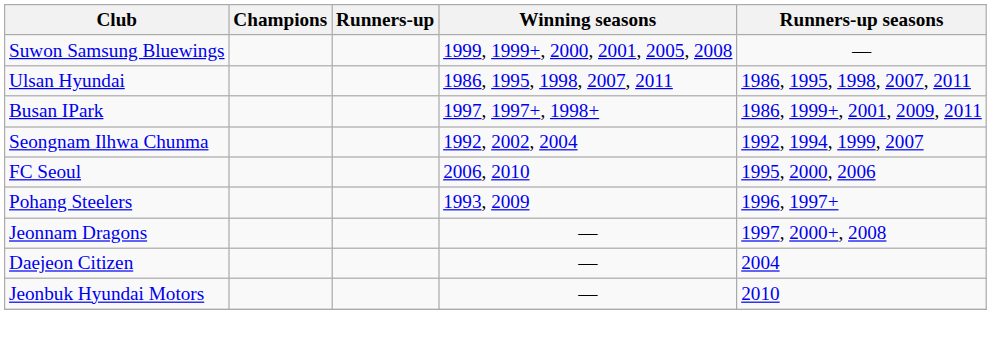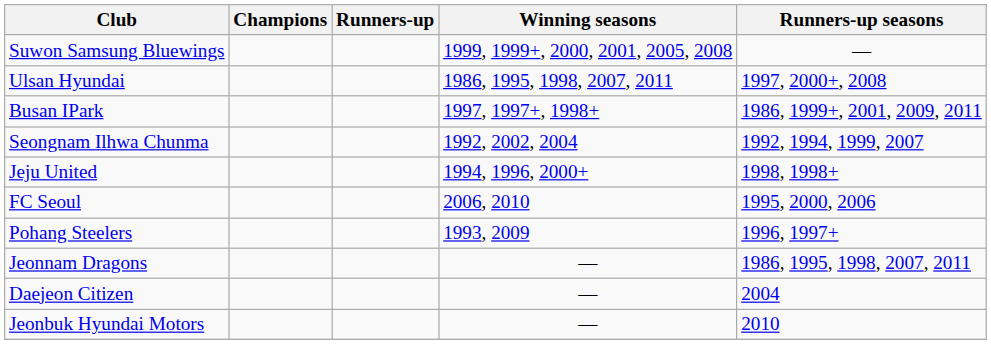 <table class="wikitable">
 <tr>
 <th>Club</th>
 <th>Champions</th>
 <th>Runners-up</th>
 <th>Winning seasons</th>
 <th>Runners-up seasons</th>
 </tr>
 <tr>
 <td><a href='#'>Suwon Samsung Bluewings</a></td>
 <td></td>
 <td></td>
 <td><a href='#'>1999</a>, <a href='#'>1999+</a>, <a href='#'>2000</a>, <a href='#'>2001</a>, <a href='#'>2005</a>, <a href='#'>2008</a></td>
 <td align="center">—</td>
 </tr>
 <tr>
 <td><a href='#'>Ulsan Hyundai</a></td>
 <td></td>
 <td></td>
 <td><a href='#'>1986</a>, <a href='#'>1995</a>, <a href='#'>1998</a>, <a href='#'>2007</a>, <a href='#'>2011</a></td>
-<td><a href='#'>1986</a>, <a href='#'>1995</a>, <a href='#'>1998</a>, <a href='#'>2007</a>, <a href='#'>2011</a></td>
+<td><a href='#'>1997</a>, <a href='#'>2000+</a>, <a href='#'>2008</a></td>
 </tr>
 <tr>
 <td><a href='#'>Busan IPark</a></td>
 <td></td>
 <td></td>
 <td><a href='#'>1997</a>, <a href='#'>1997+</a>, <a href='#'>1998+</a></td>
 <td><a href='#'>1986</a>, <a href='#'>1999+</a>, <a href='#'>2001</a>, <a href='#'>2009</a>, <a href='#'>2011</a></td>
 </tr>
 <tr>
 <td><a href='#'>Seongnam Ilhwa Chunma</a></td>
 <td></td>
 <td></td>
 <td><a href='#'>1992</a>, <a href='#'>2002</a>, <a href='#'>2004</a></td>
 <td><a href='#'>1992</a>, <a href='#'>1994</a>, <a href='#'>1999</a>, <a href='#'>2007</a></td>
+</tr>
+<tr>
+<td><a href='#'>Jeju United</a></td>
+<td></td>
+<td></td>
+<td><a href='#'>1994</a>, <a href='#'>1996</a>, <a href='#'>2000+</a></td>
+<td><a href='#'>1998</a>, <a href='#'>1998+</a></td>
 </tr>
 <tr>
 <td><a href='#'>FC Seoul</a></td>
 <td></td>
 <td></td>
 <td><a href='#'>2006</a>, <a href='#'>2010</a></td>
 <td><a href='#'>1995</a>, <a href='#'>2000</a>, <a href='#'>2006</a></td>
 </tr>
 <tr>
 <td><a href='#'>Pohang Steelers</a></td>
 <td></td>
 <td></td>
 <td><a href='#'>1993</a>, <a href='#'>2009</a></td>
 <td><a href='#'>1996</a>, <a href='#'>1997+</a></td>
 </tr>
 <tr>
 <td><a href='#'>Jeonnam Dragons</a></td>
 <td></td>
 <td></td>
 <td align="center">—</td>
-<td><a href='#'>1997</a>, <a href='#'>2000+</a>, <a href='#'>2008</a></td>
+<td><a href='#'>1986</a>, <a href='#'>1995</a>, <a href='#'>1998</a>, <a href='#'>2007</a>, <a href='#'>2011</a></td>
 </tr>
 <tr>
 <td><a href='#'>Daejeon Citizen</a></td>
 <td></td>
 <td></td>
 <td align="center">—</td>
 <td><a href='#'>2004</a></td>
 </tr>
 <tr>
 <td><a href='#'>Jeonbuk Hyundai Motors</a></td>
 <td></td>
 <td></td>
 <td align="center">—</td>
 <td><a href='#'>2010</a></td>
 </tr>
 <tr>
 </tr>
 </table>
